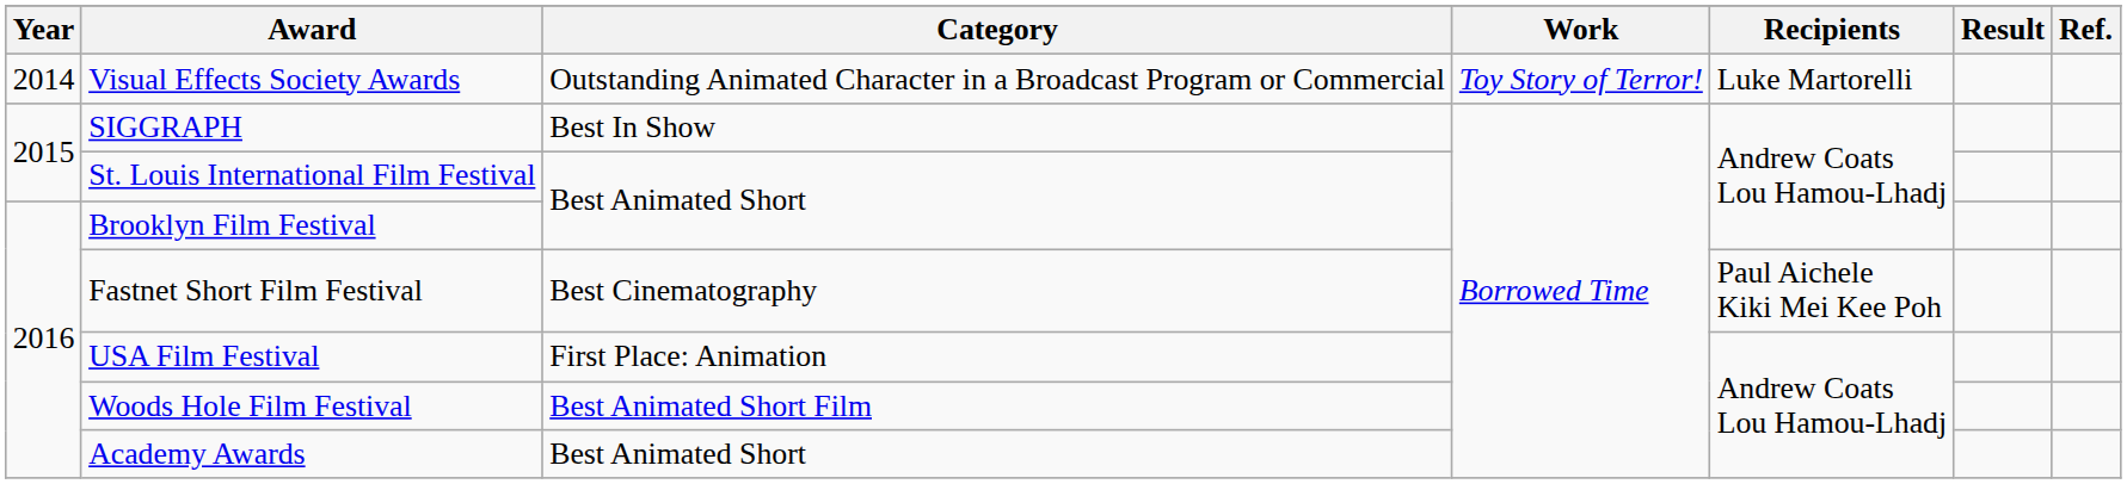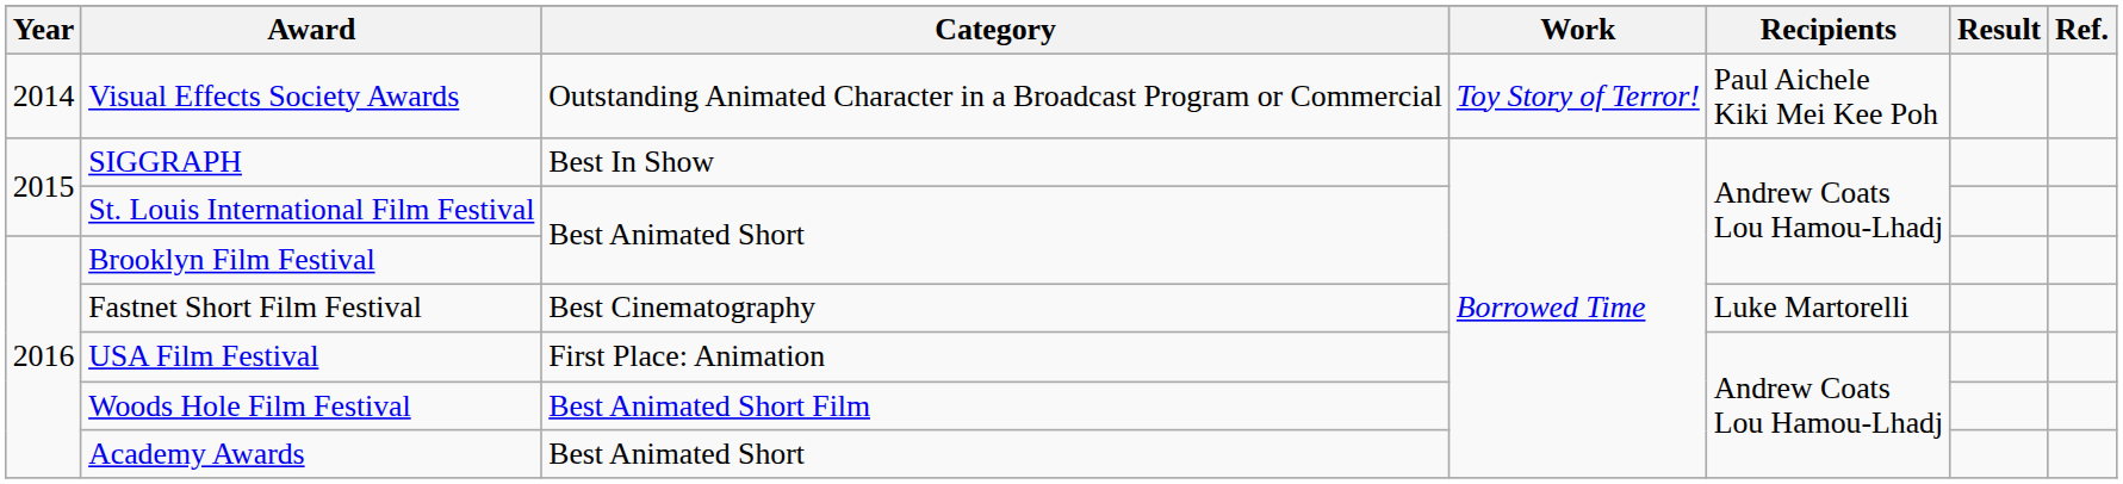 <table class="wikitable">
 <tr>
 </tr>
 <tr style="background:#ccc; text-align:center;">
 <th>Year</th>
 <th>Award</th>
 <th>Category</th>
 <th>Work</th>
 <th>Recipients</th>
 <th>Result</th>
 <th>Ref.</th>
 </tr>
 <tr>
 <td>2014</td>
 <td><a href='#'>Visual Effects Society Awards</a></td>
 <td>Outstanding Animated Character in a Broadcast Program or Commercial</td>
 <td><em><a href='#'>Toy Story of Terror!</a></em></td>
-<td>Luke Martorelli</td>
+<td>Paul Aichele<br>Kiki Mei Kee Poh</td>
 <td></td>
 <td></td>
 </tr>
 <tr>
 <td rowspan=2>2015</td>
 <td><a href='#'>SIGGRAPH</a></td>
 <td>Best In Show</td>
 <td rowspan="9"><em><a href='#'>Borrowed Time</a></em></td>
 <td rowspan=3>Andrew Coats <br> Lou Hamou-Lhadj</td>
 <td></td>
 <td></td>
 </tr>
 <tr>
 <td><a href='#'>St. Louis International Film Festival</a></td>
 <td rowspan=2>Best Animated Short</td>
 <td></td>
 <td></td>
 </tr>
 <tr>
 <td rowspan=7>2016</td>
 <td><a href='#'>Brooklyn Film Festival</a></td>
 <td></td>
 <td></td>
 </tr>
 <tr>
 <td>Fastnet Short Film Festival</td>
 <td>Best Cinematography</td>
-<td>Paul Aichele<br>Kiki Mei Kee Poh</td>
+<td>Luke Martorelli</td>
 <td></td>
 <td></td>
 </tr>
 <tr>
 <td><a href='#'>USA Film Festival</a></td>
 <td>First Place: Animation</td>
 <td rowspan=4>Andrew Coats <br> Lou Hamou-Lhadj</td>
 <td></td>
 <td></td>
 </tr>
 <tr>
 <td><a href='#'>Woods Hole Film Festival</a></td>
 <td><a href='#'>Best Animated Short Film</a></td>
 <td></td>
 <td></td>
 </tr>
 <tr>
 <td><a href='#'>Academy Awards</a></td>
 <td>Best Animated Short</td>
 <td></td>
 <td></td>
 </tr>
 </table>
